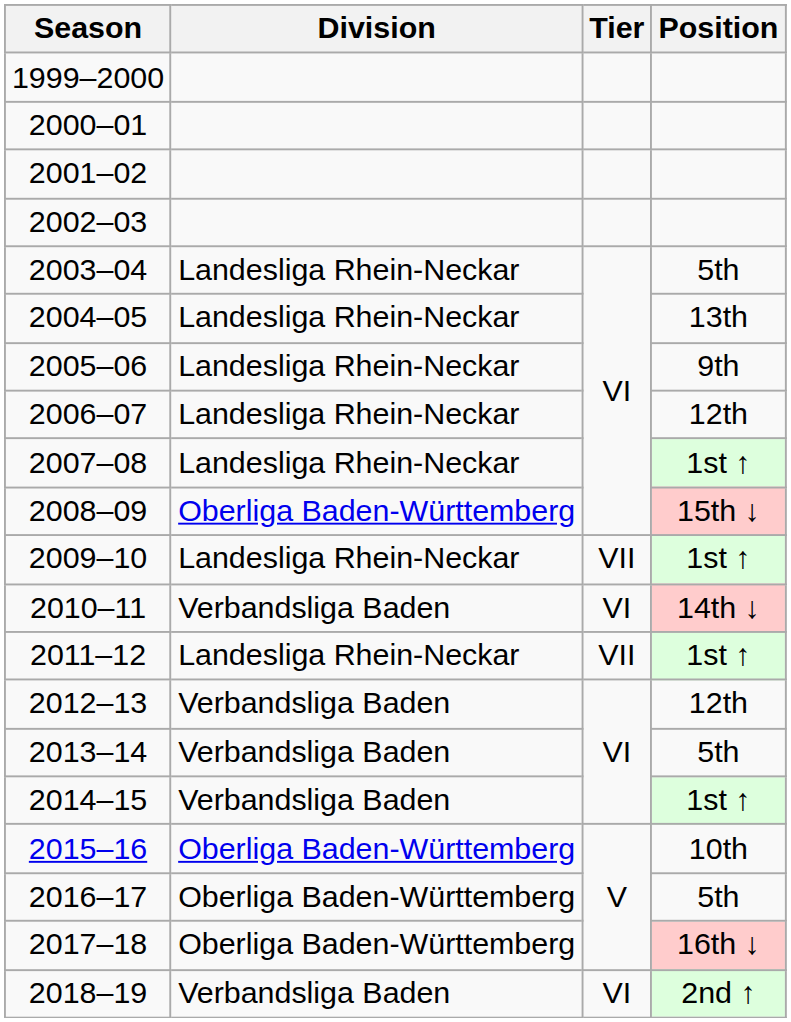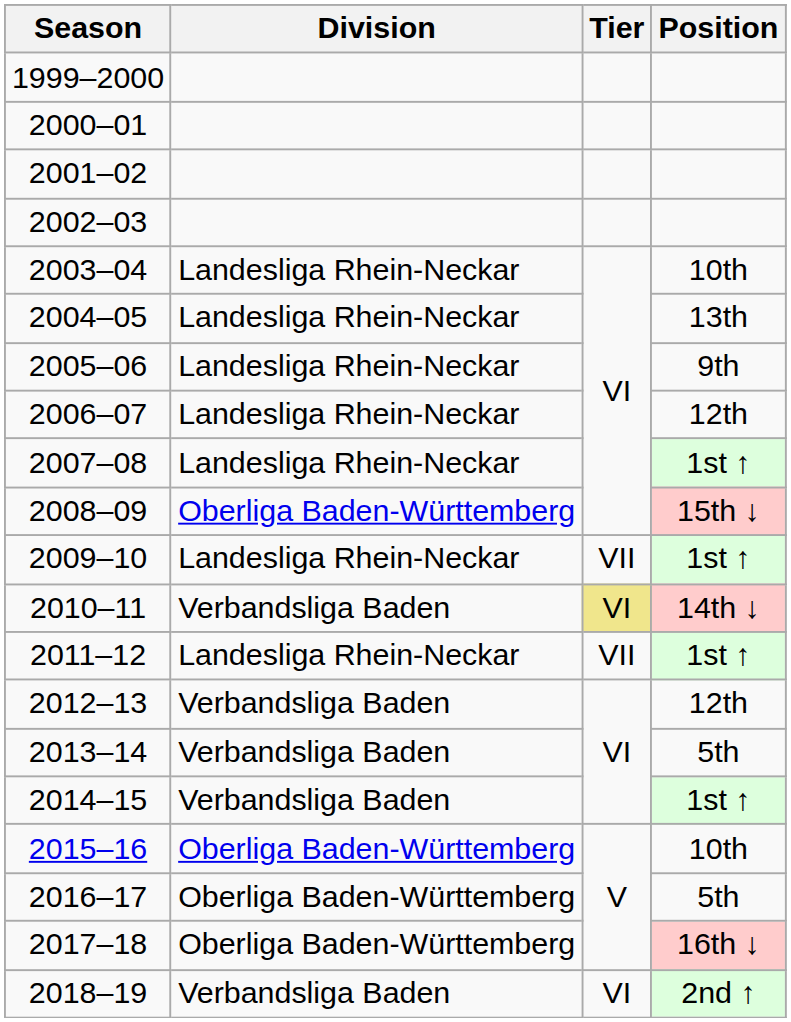 <table class="wikitable">
 <tr>
 <th>Season</th>
 <th>Division</th>
 <th>Tier</th>
 <th>Position</th>
 </tr>
 <tr align="center">
 <td>1999–2000</td>
 <td align="left"></td>
 <td></td>
 <td></td>
 </tr>
 <tr align="center">
 <td>2000–01</td>
 <td align="left"></td>
 <td></td>
 <td></td>
 </tr>
 <tr align="center">
 <td>2001–02</td>
 <td align="left"></td>
 <td></td>
 <td></td>
 </tr>
 <tr align="center">
 <td>2002–03</td>
 <td align="left"></td>
 <td></td>
 <td></td>
 </tr>
 <tr align="center">
 <td>2003–04</td>
 <td align="left">Landesliga Rhein-Neckar</td>
 <td rowspan=6>VI</td>
-<td>5th</td>
+<td>10th</td>
 </tr>
 <tr align="center">
 <td>2004–05</td>
 <td align="left">Landesliga Rhein-Neckar</td>
 <td>13th</td>
 </tr>
 <tr align="center">
 <td>2005–06</td>
 <td align="left">Landesliga Rhein-Neckar</td>
 <td>9th</td>
 </tr>
 <tr align="center">
 <td>2006–07</td>
 <td align="left">Landesliga Rhein-Neckar</td>
 <td>12th</td>
 </tr>
 <tr align="center">
 <td>2007–08</td>
 <td align="left">Landesliga Rhein-Neckar</td>
 <td style="background:#ddffdd">1st ↑</td>
 </tr>
 <tr align="center">
 <td>2008–09</td>
 <td align="left"><a href='#'>Oberliga Baden-Württemberg</a></td>
 <td style="background:#ffcccc">15th ↓</td>
 </tr>
 <tr align="center">
 <td>2009–10</td>
 <td align="left">Landesliga Rhein-Neckar</td>
 <td>VII</td>
 <td style="background:#ddffdd">1st ↑</td>
 </tr>
 <tr align="center">
 <td>2010–11</td>
 <td align="left">Verbandsliga Baden</td>
-<td>VI</td>
+<td style="background: khaki;">VI</td>
 <td style="background:#ffcccc">14th ↓</td>
 </tr>
 <tr align="center">
 <td>2011–12</td>
 <td align="left">Landesliga Rhein-Neckar</td>
 <td>VII</td>
 <td style="background:#ddffdd">1st ↑</td>
 </tr>
 <tr align="center">
 <td>2012–13</td>
 <td align="left">Verbandsliga Baden</td>
 <td rowspan=3>VI</td>
 <td>12th</td>
 </tr>
 <tr align="center">
 <td>2013–14</td>
 <td align="left">Verbandsliga Baden</td>
 <td>5th</td>
 </tr>
 <tr align="center">
 <td>2014–15</td>
 <td align="left">Verbandsliga Baden</td>
 <td style="background:#ddffdd">1st ↑</td>
 </tr>
 <tr align="center">
 <td><a href='#'>2015–16</a></td>
 <td align="left"><a href='#'>Oberliga Baden-Württemberg</a></td>
 <td rowspan=3>V</td>
 <td>10th</td>
 </tr>
 <tr align="center">
 <td>2016–17</td>
 <td align="left">Oberliga Baden-Württemberg</td>
 <td>5th</td>
 </tr>
 <tr align="center">
 <td>2017–18</td>
 <td align="left">Oberliga Baden-Württemberg</td>
 <td style="background:#ffcccc">16th ↓</td>
 </tr>
 <tr align="center">
 <td>2018–19</td>
 <td align="left">Verbandsliga Baden</td>
 <td>VI</td>
 <td style="background:#ddffdd">2nd ↑</td>
 </tr>
 </table>
